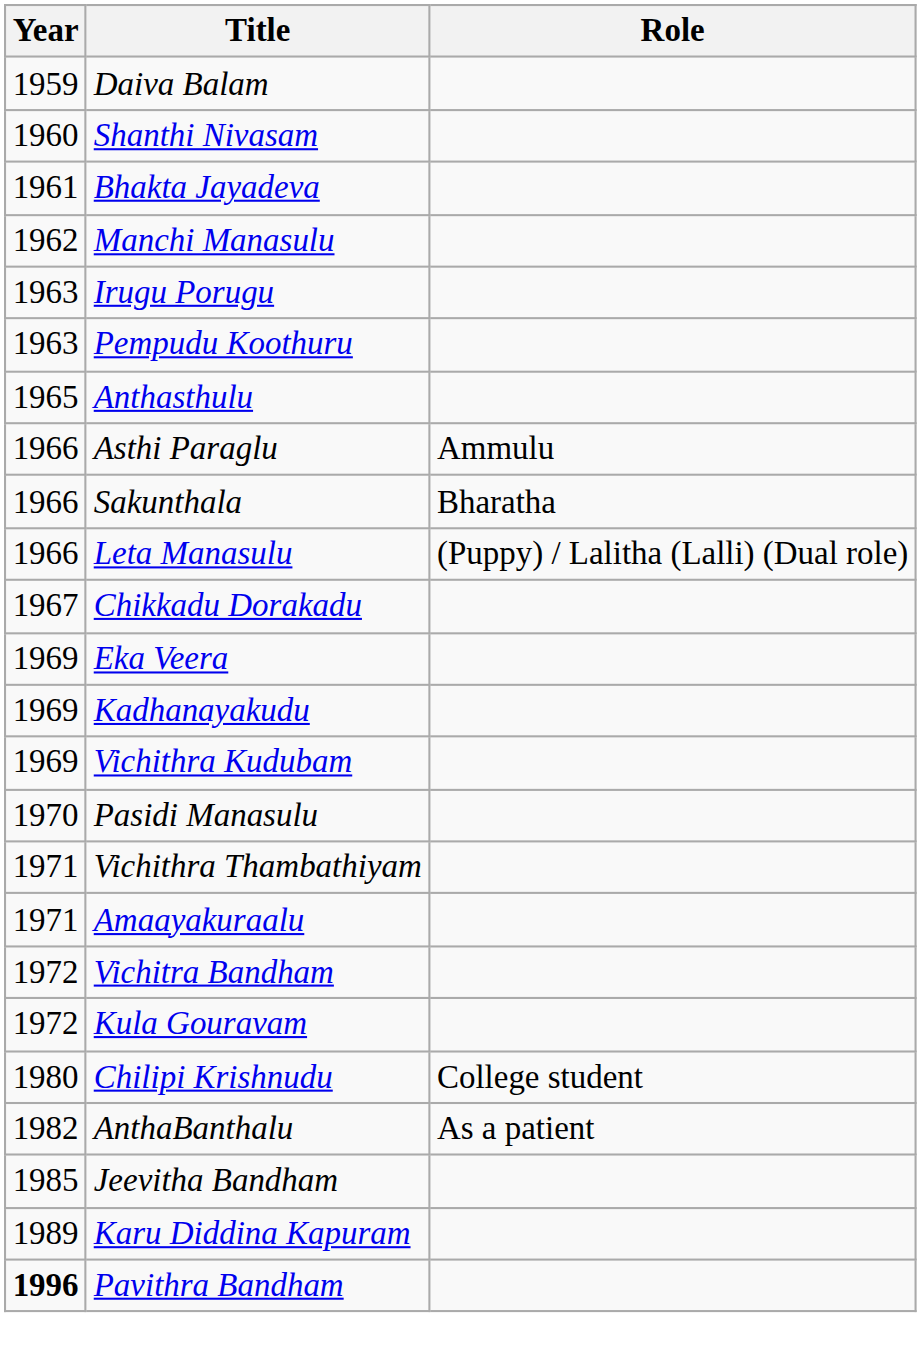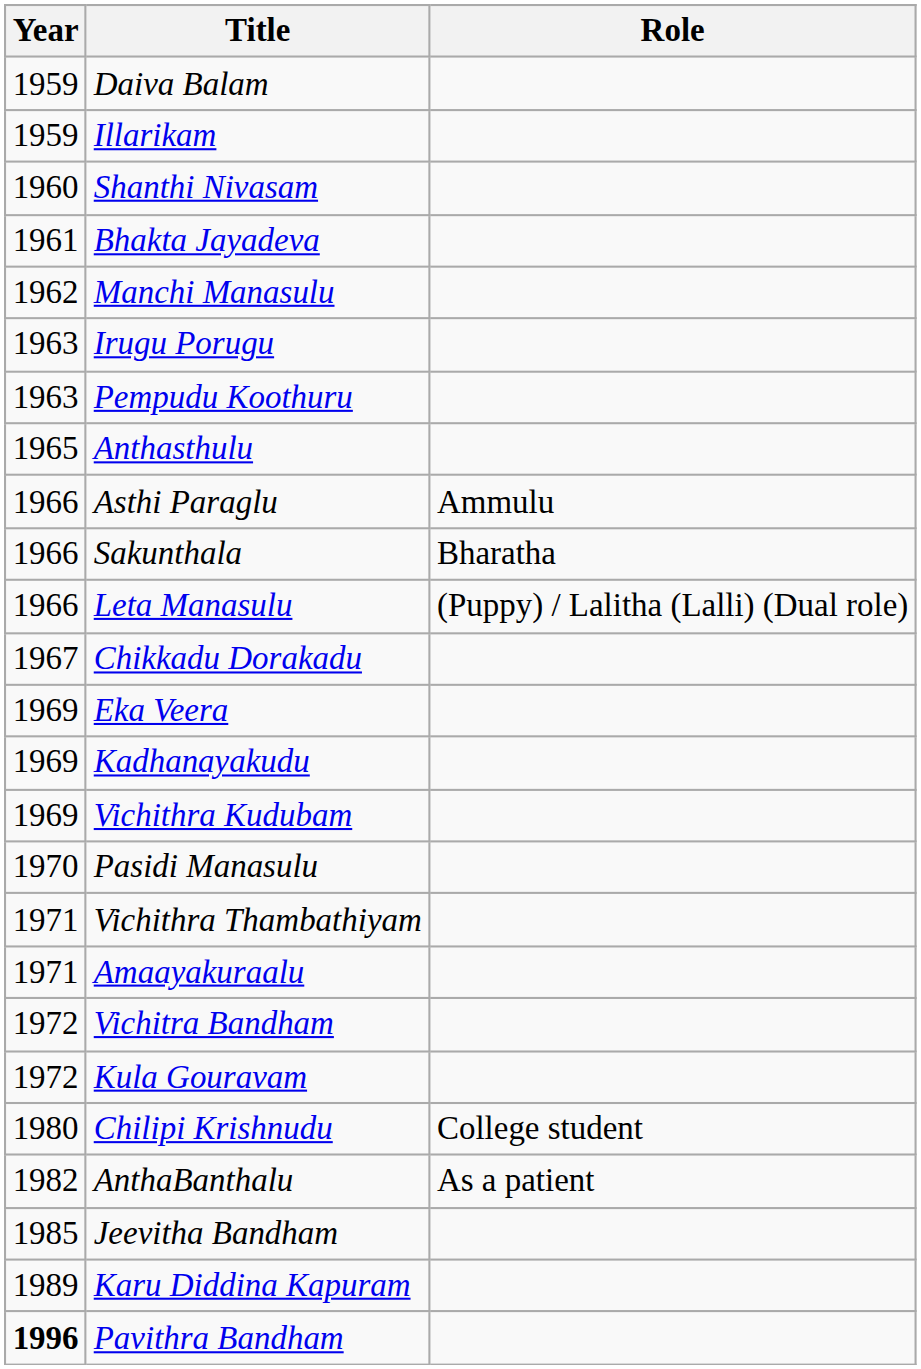 <table class="wikitable sortable">
 <tr>
 <th>Year</th>
 <th>Title</th>
 <th>Role</th>
 </tr>
 <tr>
 <td>1959</td>
 <td><em>Daiva Balam</em></td>
+<td></td>
+</tr>
+<tr>
+<td>1959</td>
+<td><em><a href='#'>Illarikam</a></em></td>
 <td></td>
 </tr>
 <tr>
 <td>1960</td>
 <td><em><a href='#'>Shanthi Nivasam</a></em></td>
 <td></td>
 </tr>
 <tr>
 <td>1961</td>
 <td><em><a href='#'>Bhakta Jayadeva</a></em></td>
 <td></td>
 </tr>
 <tr>
 <td>1962</td>
 <td><em><a href='#'>Manchi Manasulu</a></em></td>
 <td></td>
 </tr>
 <tr>
 <td>1963</td>
 <td><em><a href='#'>Irugu Porugu</a></em></td>
 <td></td>
 </tr>
 <tr>
 <td>1963</td>
 <td><em><a href='#'>Pempudu Koothuru</a></em></td>
 <td></td>
 </tr>
 <tr>
 <td>1965</td>
 <td><em><a href='#'>Anthasthulu</a></em></td>
 <td></td>
 </tr>
 <tr>
 <td>1966</td>
 <td><em>Asthi Paraglu</em></td>
 <td>Ammulu</td>
 </tr>
 <tr>
 <td>1966</td>
 <td><em>Sakunthala</em></td>
 <td>Bharatha</td>
 </tr>
 <tr>
 <td>1966</td>
 <td><em><a href='#'>Leta Manasulu</a></em></td>
 <td>(Puppy) / Lalitha (Lalli) (Dual role)</td>
 </tr>
 <tr>
 <td>1967</td>
 <td><a href='#'><em>Chikkadu Dorakadu</em></a></td>
 <td></td>
 </tr>
 <tr>
 <td>1969</td>
 <td><em><a href='#'>Eka Veera</a></em></td>
 <td></td>
 </tr>
 <tr>
 <td>1969</td>
 <td><a href='#'><em>Kadhanayakudu</em></a></td>
 <td></td>
 </tr>
 <tr>
 <td>1969</td>
 <td><a href='#'><em>Vichithra Kudubam</em></a></td>
 <td></td>
 </tr>
 <tr>
 <td>1970</td>
 <td><em>Pasidi Manasulu</em></td>
 <td></td>
 </tr>
 <tr>
 <td>1971</td>
 <td><em>Vichithra Thambathiyam</em></td>
 <td></td>
 </tr>
 <tr>
 <td>1971</td>
 <td><em><a href='#'>Amaayakuraalu</a></em></td>
 <td></td>
 </tr>
 <tr>
 <td>1972</td>
 <td><em><a href='#'>Vichitra Bandham</a></em></td>
 <td></td>
 </tr>
 <tr>
 <td>1972</td>
 <td><a href='#'><em>Kula Gouravam</em></a></td>
 <td></td>
 </tr>
 <tr>
 <td>1980</td>
 <td><em><a href='#'>Chilipi Krishnudu</a></em></td>
 <td>College student</td>
 </tr>
 <tr>
 <td>1982</td>
 <td><em>AnthaBanthalu</em></td>
 <td>As a patient</td>
 </tr>
 <tr>
 <td>1985</td>
 <td><em>Jeevitha Bandham</em></td>
 <td></td>
 </tr>
 <tr>
 <td>1989</td>
 <td><em><a href='#'>Karu Diddina Kapuram</a></em></td>
 <td></td>
 </tr>
 <tr>
 <td><strong>1996</strong></td>
 <td><em><a href='#'>Pavithra Bandham</a></em></td>
 <td></td>
 </tr>
 </table>
